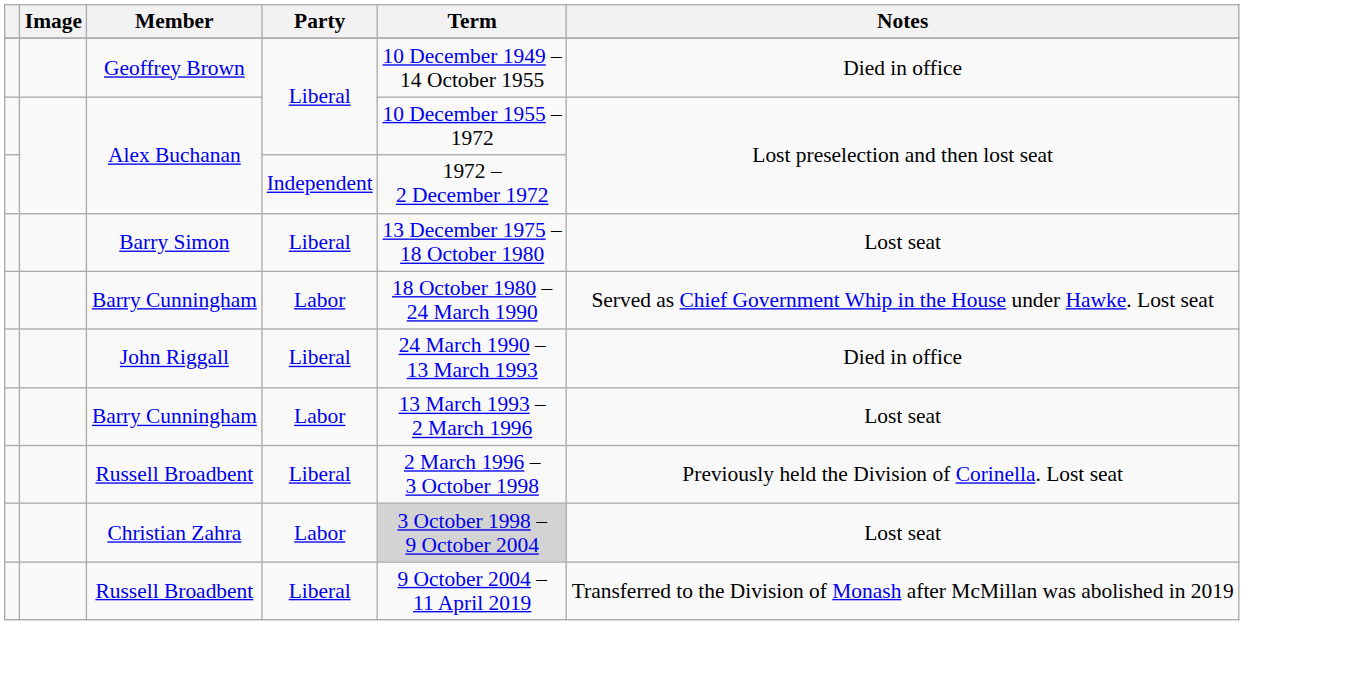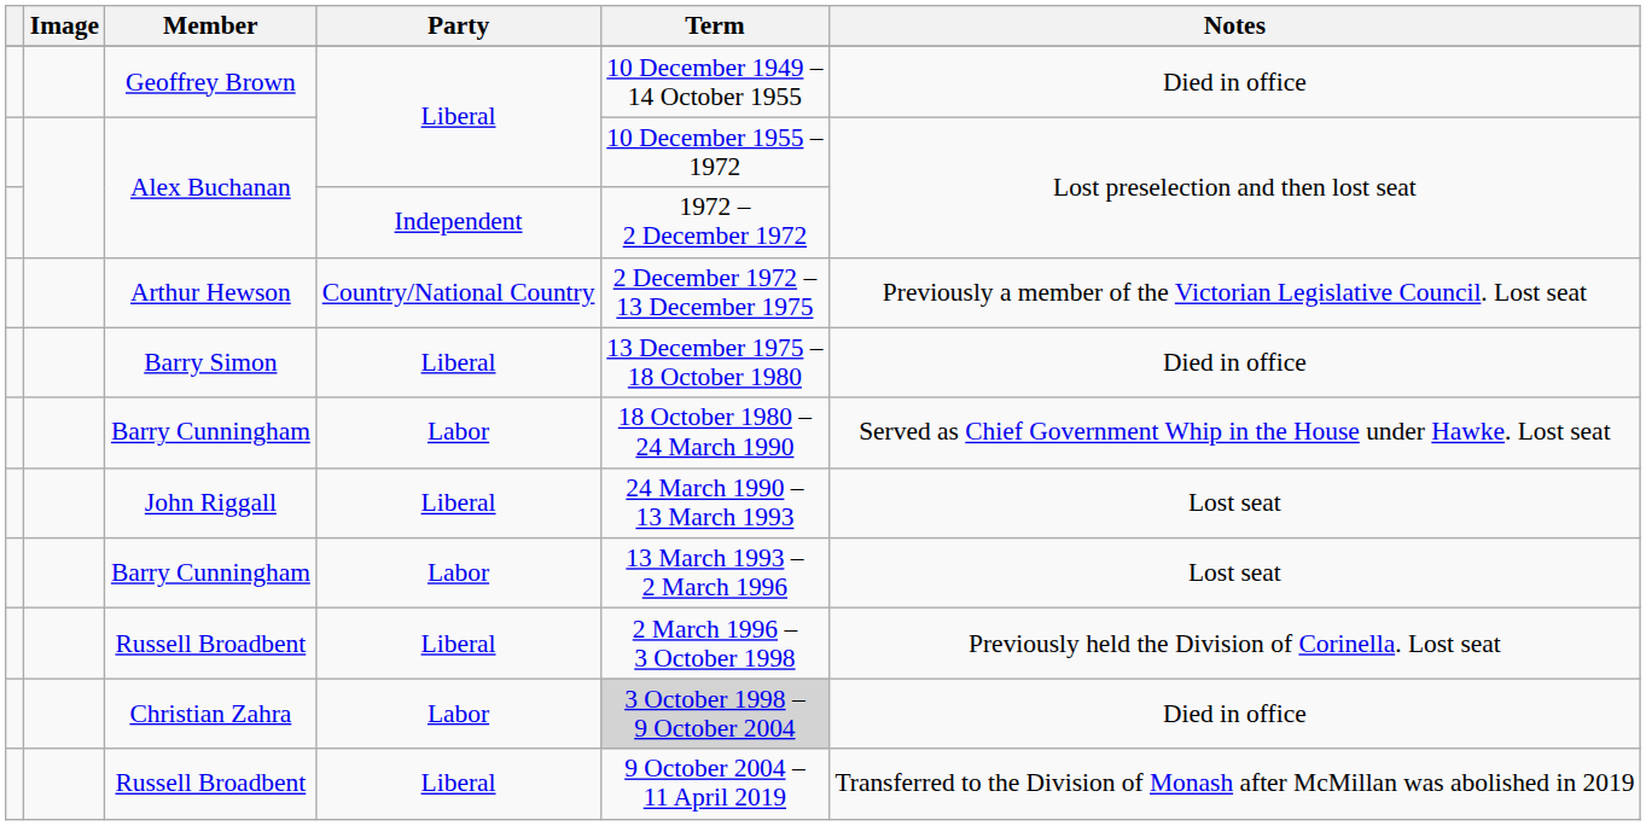 <table class=wikitable style="text-align:center">
 <tr>
 <th></th>
 <th>Image</th>
 <th>Member</th>
 <th>Party</th>
 <th>Term</th>
 <th>Notes</th>
 </tr>
 <tr>
 </tr>
 <tr>
 <td> </td>
 <td></td>
 <td><a href='#'>Geoffrey Brown</a><br></td>
 <td rowspan="2"><a href='#'>Liberal</a></td>
 <td nowrap><a href='#'>10 December 1949</a> –<br>14 October 1955</td>
 <td>Died in office</td>
 </tr>
 <tr>
 <td> </td>
 <td rowspan=2></td>
 <td rowspan=2><a href='#'>Alex Buchanan</a><br></td>
 <td nowrap><a href='#'>10 December 1955</a> –<br>1972</td>
 <td rowspan=2>Lost preselection and then lost seat</td>
 </tr>
 <tr>
 <td> </td>
 <td nowrap><a href='#'>Independent</a></td>
 <td nowrap>1972 –<br><a href='#'>2 December 1972</a></td>
 </tr>
 <tr>
 <td> </td>
 <td></td>
+<td><a href='#'>Arthur Hewson</a><br></td>
+<td><a href='#'>Country/National Country</a></td>
+<td nowrap><a href='#'>2 December 1972</a> –<br><a href='#'>13 December 1975</a></td>
+<td>Previously a member of the <a href='#'>Victorian Legislative Council</a>. Lost seat</td>
+</tr>
+<tr>
+<td> </td>
+<td></td>
 <td><a href='#'>Barry Simon</a><br></td>
 <td><a href='#'>Liberal</a></td>
 <td nowrap><a href='#'>13 December 1975</a> –<br><a href='#'>18 October 1980</a></td>
-<td>Lost seat</td>
+<td>Died in office</td>
 </tr>
 <tr>
 <td> </td>
 <td></td>
 <td><a href='#'>Barry Cunningham</a><br></td>
 <td><a href='#'>Labor</a></td>
 <td nowrap><a href='#'>18 October 1980</a> –<br><a href='#'>24 March 1990</a></td>
 <td>Served as <a href='#'>Chief Government Whip in the House</a> under <a href='#'>Hawke</a>. Lost seat</td>
 </tr>
 <tr>
 <td> </td>
 <td></td>
 <td><a href='#'>John Riggall</a><br></td>
 <td><a href='#'>Liberal</a></td>
 <td nowrap><a href='#'>24 March 1990</a> –<br><a href='#'>13 March 1993</a></td>
-<td>Died in office</td>
+<td>Lost seat</td>
 </tr>
 <tr>
 <td> </td>
 <td></td>
 <td><a href='#'>Barry Cunningham</a><br></td>
 <td><a href='#'>Labor</a></td>
 <td nowrap><a href='#'>13 March 1993</a> –<br><a href='#'>2 March 1996</a></td>
 <td>Lost seat</td>
 </tr>
 <tr>
 <td> </td>
 <td></td>
 <td><a href='#'>Russell Broadbent</a><br></td>
 <td><a href='#'>Liberal</a></td>
 <td nowrap><a href='#'>2 March 1996</a> –<br><a href='#'>3 October 1998</a></td>
 <td>Previously held the Division of <a href='#'>Corinella</a>. Lost seat</td>
 </tr>
 <tr>
 <td> </td>
 <td></td>
 <td><a href='#'>Christian Zahra</a><br></td>
 <td><a href='#'>Labor</a></td>
 <td nowrap style="background: lightgrey;"><a href='#'>3 October 1998</a> –<br><a href='#'>9 October 2004</a></td>
-<td>Lost seat</td>
+<td>Died in office</td>
 </tr>
 <tr>
 <td> </td>
 <td></td>
 <td><a href='#'>Russell Broadbent</a><br></td>
 <td><a href='#'>Liberal</a></td>
 <td nowrap><a href='#'>9 October 2004</a> –<br><a href='#'>11 April 2019</a></td>
 <td>Transferred to the Division of <a href='#'>Monash</a> after McMillan was abolished in 2019</td>
 </tr>
 </table>
